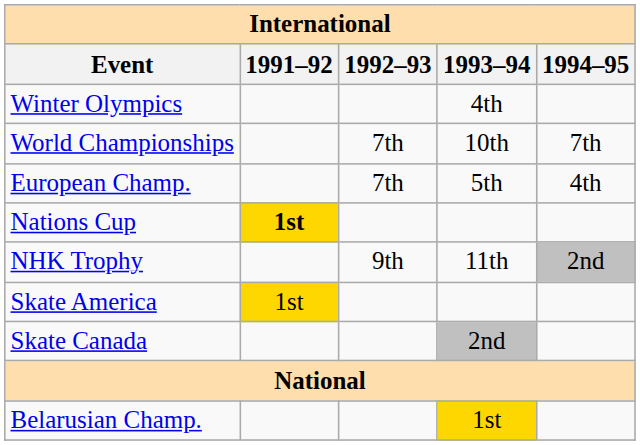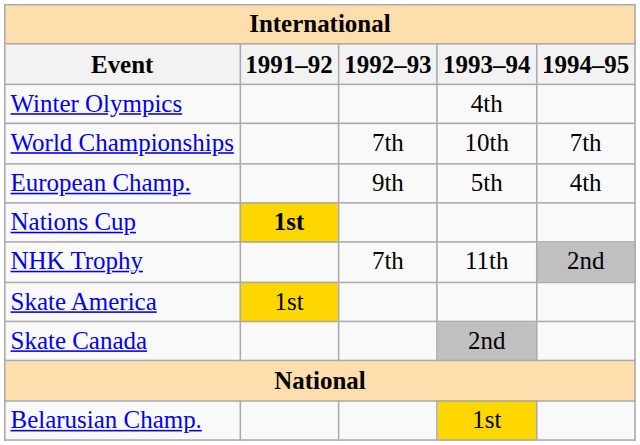 <table class="wikitable" style="text-align:center">
 <tr>
 <th style="background-color: #ffdead; " colspan=5 align=center>International</th>
 </tr>
 <tr>
 <th>Event</th>
 <th>1991–92</th>
 <th>1992–93</th>
 <th>1993–94</th>
 <th>1994–95</th>
 </tr>
 <tr>
 <td align=left><a href='#'>Winter Olympics</a></td>
 <td></td>
 <td></td>
 <td>4th</td>
 <td></td>
 </tr>
 <tr>
 <td align=left><a href='#'>World Championships</a></td>
 <td></td>
 <td>7th</td>
 <td>10th</td>
 <td>7th</td>
 </tr>
 <tr>
 <td align=left><a href='#'>European Champ.</a></td>
 <td></td>
-<td>7th</td>
+<td>9th</td>
 <td>5th</td>
 <td>4th</td>
 </tr>
 <tr>
 <td align=left><a href='#'>Nations Cup</a></td>
 <td bgcolor=gold><strong>1st</strong></td>
 <td></td>
 <td></td>
 <td></td>
 </tr>
 <tr>
 <td align=left><a href='#'>NHK Trophy</a></td>
 <td></td>
-<td>9th</td>
+<td>7th</td>
 <td>11th</td>
 <td bgcolor=silver>2nd</td>
 </tr>
 <tr>
 <td align=left><a href='#'>Skate America</a></td>
 <td bgcolor=gold>1st</td>
 <td></td>
 <td></td>
 <td></td>
 </tr>
 <tr>
 <td align=left><a href='#'>Skate Canada</a></td>
 <td></td>
 <td></td>
 <td bgcolor=silver>2nd</td>
 <td></td>
 </tr>
 <tr>
 <th style="background-color: #ffdead; " colspan=5 align=center>National</th>
 </tr>
 <tr>
 <td align=left><a href='#'>Belarusian Champ.</a></td>
 <td></td>
 <td></td>
 <td bgcolor=gold>1st</td>
 <td></td>
 </tr>
 </table>
